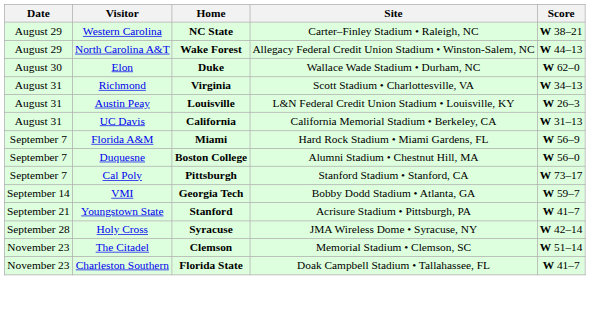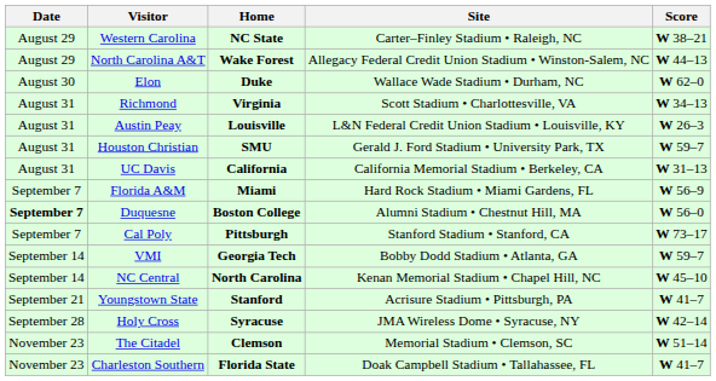 <table class="wikitable" style="text-align:center">
 <tr>
 <th>Date</th>
 <th>Visitor</th>
 <th>Home</th>
 <th>Site</th>
 <th>Score</th>
 </tr>
 <tr style="background:#DDFFDD;">
 <td>August 29</td>
 <td><a href='#'>Western Carolina</a></td>
 <td> <strong>NC State</strong></td>
 <td>Carter–Finley Stadium • Raleigh, NC</td>
 <td><strong>W</strong> 38–21</td>
 </tr>
 <tr style="background:#DDFFDD;">
 <td>August 29</td>
 <td><a href='#'>North Carolina A&T</a></td>
 <td><strong>Wake Forest</strong></td>
 <td>Allegacy Federal Credit Union Stadium • Winston-Salem, NC</td>
 <td><strong>W</strong> 44–13</td>
 </tr>
 <tr style="background:#DDFFDD;">
 <td>August 30</td>
 <td><a href='#'>Elon</a></td>
 <td><strong>Duke</strong></td>
 <td>Wallace Wade Stadium • Durham, NC</td>
 <td><strong>W</strong> 62–0</td>
 </tr>
 <tr style="background:#DDFFDD;">
 <td>August 31</td>
 <td><a href='#'>Richmond</a></td>
 <td><strong>Virginia</strong></td>
 <td>Scott Stadium • Charlottesville, VA</td>
 <td><strong>W</strong> 34–13</td>
 </tr>
 <tr style="background:#DDFFDD;">
 <td>August 31</td>
 <td><a href='#'>Austin Peay</a></td>
 <td><strong>Louisville</strong></td>
 <td>L&N Federal Credit Union Stadium • Louisville, KY</td>
 <td><strong>W</strong> 26–3</td>
 </tr>
 <tr style="background:#DDFFDD;">
 <td>August 31</td>
+<td><a href='#'>Houston Christian</a></td>
+<td><strong>SMU</strong></td>
+<td>Gerald J. Ford Stadium • University Park, TX</td>
+<td><strong>W</strong> 59–7</td>
+</tr>
+<tr style="background:#DDFFDD;">
+<td>August 31</td>
 <td><a href='#'>UC Davis</a></td>
 <td><strong>California</strong></td>
 <td>California Memorial Stadium • Berkeley, CA</td>
 <td><strong>W</strong> 31–13</td>
 </tr>
 <tr style="background:#DDFFDD;">
 <td>September 7</td>
 <td><a href='#'>Florida A&M</a></td>
 <td> <strong>Miami</strong></td>
 <td>Hard Rock Stadium • Miami Gardens, FL</td>
 <td><strong>W</strong> 56–9</td>
 </tr>
 <tr style="background:#DDFFDD;">
-<td>September 7</td>
+<td><strong>September 7</strong></td>
 <td><a href='#'>Duquesne</a></td>
 <td><strong>Boston College</strong></td>
 <td>Alumni Stadium • Chestnut Hill, MA</td>
 <td><strong>W</strong> 56–0</td>
 </tr>
 <tr style="background:#DDFFDD;">
 <td>September 7</td>
 <td><a href='#'>Cal Poly</a></td>
 <td><strong>Pittsburgh</strong></td>
 <td>Stanford Stadium • Stanford, CA</td>
 <td><strong>W</strong> 73–17</td>
 </tr>
 <tr style="background:#DDFFDD;">
 <td>September 14</td>
 <td><a href='#'>VMI</a></td>
 <td><strong>Georgia Tech</strong></td>
 <td>Bobby Dodd Stadium • Atlanta, GA</td>
 <td><strong>W</strong> 59–7</td>
+</tr>
+<tr style="background:#DDFFDD;">
+<td>September 14</td>
+<td><a href='#'>NC Central</a></td>
+<td><strong>North Carolina</strong></td>
+<td>Kenan Memorial Stadium • Chapel Hill, NC</td>
+<td><strong>W</strong> 45–10</td>
 </tr>
 <tr style="background:#DDFFDD;">
 <td>September 21</td>
 <td><a href='#'>Youngstown State</a></td>
 <td><strong>Stanford</strong></td>
 <td>Acrisure Stadium • Pittsburgh, PA</td>
 <td><strong>W</strong> 41–7</td>
 </tr>
 <tr style="background:#DDFFDD;">
 <td>September 28</td>
 <td><a href='#'>Holy Cross</a></td>
 <td><strong>Syracuse</strong></td>
 <td>JMA Wireless Dome • Syracuse, NY</td>
 <td><strong>W</strong> 42–14</td>
 </tr>
 <tr style="background:#DDFFDD;">
 <td>November 23</td>
 <td><a href='#'>The Citadel</a></td>
 <td> <strong>Clemson</strong></td>
 <td>Memorial Stadium • Clemson, SC</td>
 <td><strong>W</strong> 51–14</td>
 </tr>
 <tr style="background:#DDFFDD;">
 <td>November 23</td>
 <td><a href='#'>Charleston Southern</a></td>
 <td><strong>Florida State</strong></td>
 <td>Doak Campbell Stadium • Tallahassee, FL</td>
 <td><strong>W</strong> 41–7</td>
 </tr>
 </table>
